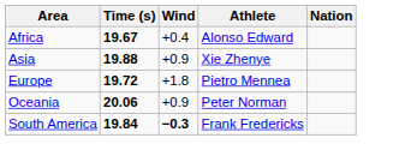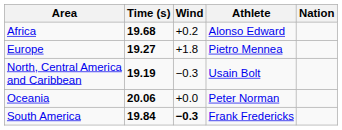 <table class="wikitable">
 <tr>
 <th>Area</th>
 <th>Time (s)</th>
 <th>Wind</th>
 <th>Athlete</th>
 <th>Nation</th>
 </tr>
 <tr>
 <td><a href='#'>Africa</a> </td>
-<td><strong>19.67</strong></td>
-<td>+0.4</td>
+<td><strong>19.68</strong></td>
+<td>+0.2</td>
 <td align=left><a href='#'>Alonso Edward</a></td>
 <td></td>
 </tr>
 <tr>
-<td><a href='#'>Asia</a> </td>
-<td><strong>19.88</strong></td>
-<td>+0.9</td>
-<td align=left><a href='#'>Xie Zhenye</a></td>
-<td></td>
-</tr>
-<tr>
 <td><a href='#'>Europe</a> </td>
-<td><strong>19.72</strong></td>
+<td><strong>19.27</strong></td>
 <td>+1.8</td>
 <td align=left><a href='#'>Pietro Mennea</a></td>
 <td></td>
 </tr>
 <tr>
+<td><a href='#'>North, Central America<br> and Caribbean</a> </td>
+<td><strong>19.19</strong> </td>
+<td>−0.3</td>
+<td align=left><a href='#'>Usain Bolt</a></td>
+<td></td>
+</tr>
+<tr>
 <td><a href='#'>Oceania</a> </td>
 <td><strong>20.06</strong></td>
-<td>+0.9</td>
+<td>+0.0</td>
 <td align=left><a href='#'>Peter Norman</a></td>
 <td></td>
 </tr>
 <tr>
 <td><a href='#'>South America</a> </td>
 <td><strong>19.84</strong></td>
 <td><strong>−0.3</strong></td>
 <td align=left><a href='#'>Frank Fredericks</a></td>
 <td></td>
 </tr>
 </table>
